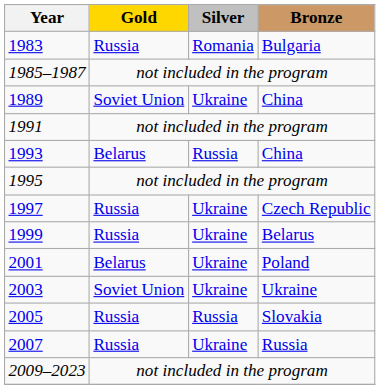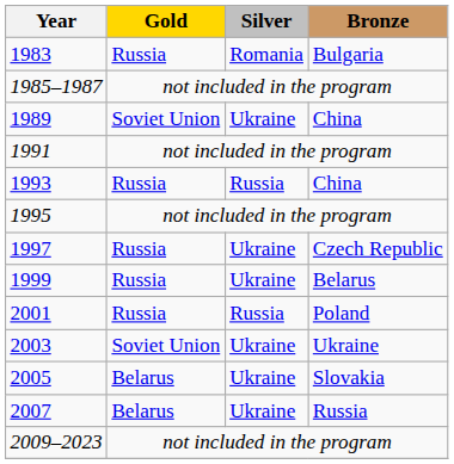 <table class="wikitable">
 <tr>
 <th>Year</th>
 <td align=center bgcolor=gold><strong>Gold</strong></td>
 <td align=center bgcolor=silver><strong>Silver</strong></td>
 <td align=center bgcolor=cc9966><strong>Bronze</strong></td>
 </tr>
 <tr>
 <td><a href='#'>1983</a></td>
 <td> <a href='#'>Russia</a></td>
 <td> <a href='#'>Romania</a></td>
 <td> <a href='#'>Bulgaria</a></td>
 </tr>
 <tr>
 <td><em>1985–1987</em></td>
 <td colspan=3 align=center><em>not included in the program</em></td>
 </tr>
 <tr>
 <td><a href='#'>1989</a></td>
 <td> <a href='#'>Soviet Union</a></td>
 <td> <a href='#'>Ukraine</a></td>
 <td> <a href='#'>China</a></td>
 </tr>
 <tr>
 <td><em>1991</em></td>
 <td colspan=3 align=center><em>not included in the program</em></td>
 </tr>
 <tr>
 <td><a href='#'>1993</a></td>
-<td> <a href='#'>Belarus</a></td>
+<td> <a href='#'>Russia</a></td>
 <td> <a href='#'>Russia</a></td>
 <td> <a href='#'>China</a></td>
 </tr>
 <tr>
 <td><em>1995</em></td>
 <td colspan=3 align=center><em>not included in the program</em></td>
 </tr>
 <tr>
 <td><a href='#'>1997</a></td>
 <td> <a href='#'>Russia</a></td>
 <td> <a href='#'>Ukraine</a></td>
 <td> <a href='#'>Czech Republic</a></td>
 </tr>
 <tr>
 <td><a href='#'>1999</a></td>
 <td> <a href='#'>Russia</a></td>
 <td> <a href='#'>Ukraine</a></td>
 <td> <a href='#'>Belarus</a></td>
 </tr>
 <tr>
 <td><a href='#'>2001</a></td>
-<td> <a href='#'>Belarus</a></td>
-<td> <a href='#'>Ukraine</a></td>
+<td> <a href='#'>Russia</a></td>
+<td> <a href='#'>Russia</a></td>
 <td> <a href='#'>Poland</a></td>
 </tr>
 <tr>
 <td><a href='#'>2003</a></td>
 <td> <a href='#'>Soviet Union</a></td>
 <td> <a href='#'>Ukraine</a></td>
 <td> <a href='#'>Ukraine</a></td>
 </tr>
 <tr>
 <td><a href='#'>2005</a></td>
-<td> <a href='#'>Russia</a></td>
-<td> <a href='#'>Russia</a></td>
+<td> <a href='#'>Belarus</a></td>
+<td> <a href='#'>Ukraine</a></td>
 <td> <a href='#'>Slovakia</a></td>
 </tr>
 <tr>
 <td><a href='#'>2007</a></td>
-<td> <a href='#'>Russia</a></td>
+<td> <a href='#'>Belarus</a></td>
 <td> <a href='#'>Ukraine</a></td>
 <td> <a href='#'>Russia</a></td>
 </tr>
 <tr>
 <td><em>2009–2023</em></td>
 <td colspan=3 align=center><em>not included in the program</em></td>
 </tr>
 <tr>
 </tr>
 </table>
